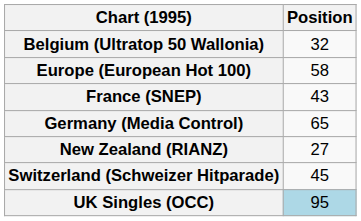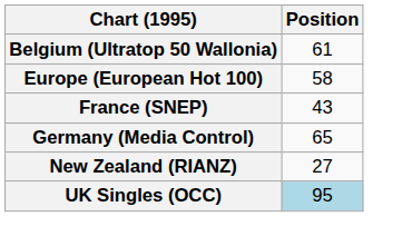 <table class="wikitable sortable plainrowheaders">
 <tr>
 <th scope="col">Chart (1995)</th>
 <th scope="col">Position</th>
 </tr>
 <tr>
 <th scope="row">Belgium (Ultratop 50 Wallonia)</th>
-<td align="center">32</td>
+<td align="center">61</td>
 </tr>
 <tr>
 <th scope="row">Europe (European Hot 100)</th>
 <td align="center">58</td>
 </tr>
 <tr>
 <th scope="row">France (SNEP)</th>
 <td align="center">43</td>
 </tr>
 <tr>
 <th scope="row">Germany (Media Control)</th>
 <td align="center">65</td>
 </tr>
 <tr>
 <th scope="row">New Zealand (RIANZ)</th>
 <td align="center">27</td>
 </tr>
 <tr>
-<th scope="row">Switzerland (Schweizer Hitparade)</th>
-<td align="center">45</td>
-</tr>
-<tr>
 <th scope="row">UK Singles (OCC)</th>
 <td align="center" style="background: lightblue;">95</td>
 </tr>
 </table>
